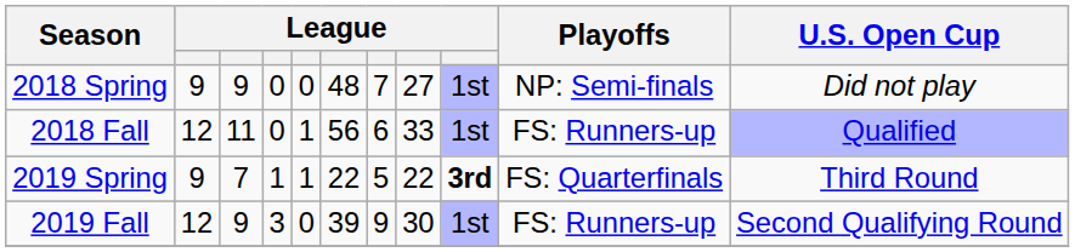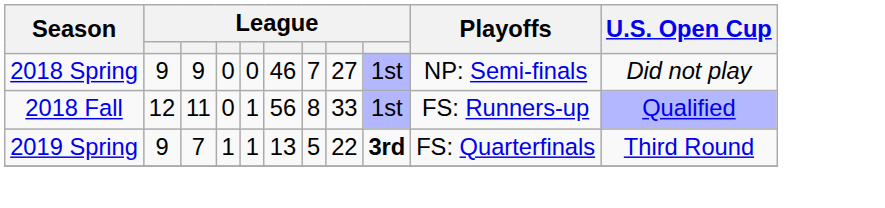 <table class="wikitable sortable" style="text-align: center">
 <tr>
 <th scope="col" rowspan="2">Season</th>
 <th colspan=8 class="unsortable">League</th>
 <th scope="col" rowspan=2 class="unsortable"><strong>Playoffs</strong></th>
 <th scope="col" rowspan=2 class="unsortable"><a href='#'>U.S. Open Cup</a></th>
 </tr>
 <tr>
 <th></th>
 <th></th>
 <th></th>
 <th></th>
 <th></th>
 <th></th>
 <th></th>
 <th></th>
 </tr>
 <tr>
 <td><a href='#'>2018 Spring</a></td>
 <td>9</td>
 <td>9</td>
 <td>0</td>
 <td>0</td>
-<td>48</td>
+<td>46</td>
 <td>7</td>
 <td>27</td>
 <td bgcolor="B3B7FF">1st</td>
 <td>NP: <a href='#'>Semi-finals</a></td>
 <td><em>Did not play</em></td>
 </tr>
 <tr>
 <td><a href='#'>2018 Fall</a></td>
 <td>12</td>
 <td>11</td>
 <td>0</td>
 <td>1</td>
 <td>56</td>
-<td>6</td>
+<td>8</td>
 <td>33</td>
 <td bgcolor="B3B7FF">1st</td>
 <td>FS: <a href='#'>Runners-up</a></td>
 <td bgcolor="B3B7FF"><a href='#'>Qualified</a></td>
 </tr>
 <tr>
 <td><a href='#'>2019 Spring</a></td>
 <td>9</td>
 <td>7</td>
 <td>1</td>
 <td>1</td>
-<td>22</td>
+<td>13</td>
 <td>5</td>
 <td>22</td>
 <td><strong>3rd</strong></td>
 <td>FS: <a href='#'>Quarterfinals</a></td>
 <td><a href='#'>Third Round</a></td>
 </tr>
 <tr>
-<td><a href='#'>2019 Fall</a></td>
-<td>12</td>
-<td>9</td>
-<td>3</td>
-<td>0</td>
-<td>39</td>
-<td>9</td>
-<td>30</td>
-<td bgcolor="B3B7FF">1st</td>
-<td>FS: <a href='#'>Runners-up</a></td>
-<td><a href='#'>Second Qualifying Round</a></td>
-</tr>
-<tr>
 </tr>
 </table>
